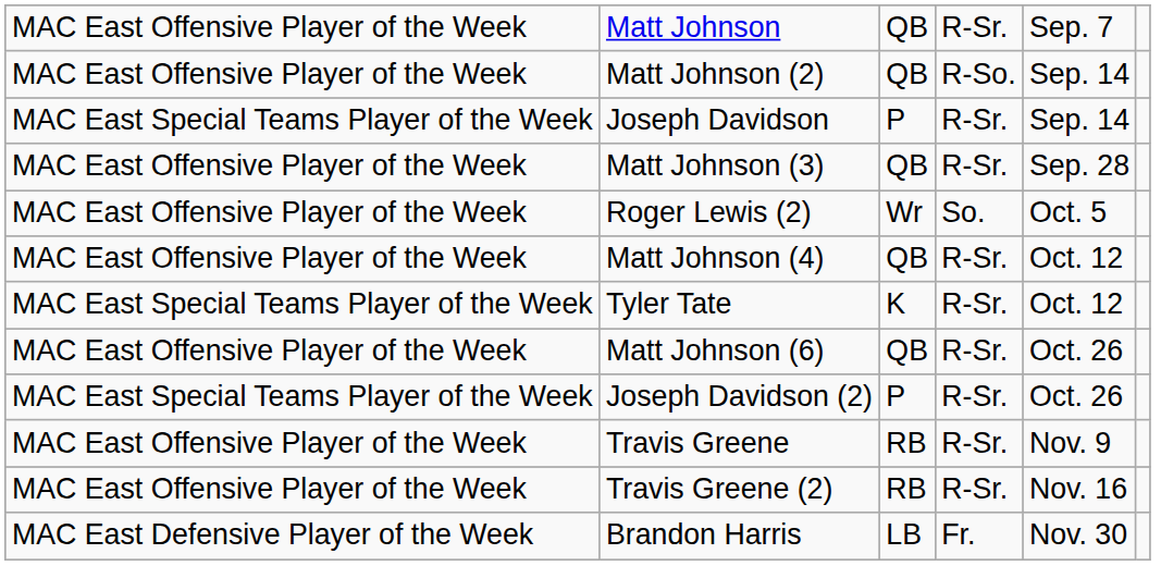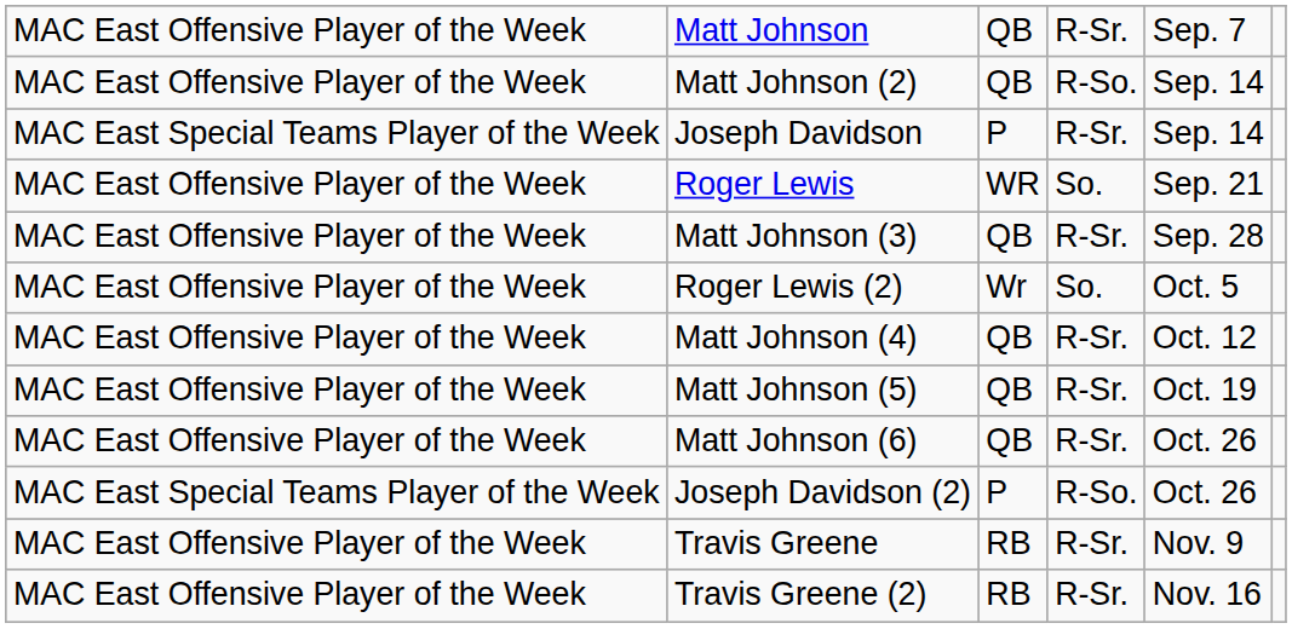 <table class="wikitable">
 <tr>
 <td>MAC East Offensive Player of the Week</td>
 <td><a href='#'>Matt Johnson</a></td>
 <td>QB</td>
 <td>R-Sr.</td>
 <td>Sep. 7</td>
 <td></td>
 </tr>
 <tr>
 <td>MAC East Offensive Player of the Week</td>
 <td>Matt Johnson (2)</td>
 <td>QB</td>
 <td>R-So.</td>
 <td>Sep. 14</td>
 <td></td>
 </tr>
 <tr>
 <td>MAC East Special Teams Player of the Week</td>
 <td>Joseph Davidson</td>
 <td>P</td>
 <td>R-Sr.</td>
 <td>Sep. 14</td>
 <td></td>
 </tr>
 <tr>
 <td>MAC East Offensive Player of the Week</td>
+<td><a href='#'>Roger Lewis</a></td>
+<td>WR</td>
+<td>So.</td>
+<td>Sep. 21</td>
+<td></td>
+</tr>
+<tr>
+<td>MAC East Offensive Player of the Week</td>
 <td>Matt Johnson (3)</td>
 <td>QB</td>
 <td>R-Sr.</td>
 <td>Sep. 28</td>
 <td></td>
 </tr>
 <tr>
 <td>MAC East Offensive Player of the Week</td>
 <td>Roger Lewis (2)</td>
 <td>Wr</td>
 <td>So.</td>
 <td>Oct. 5</td>
 <td></td>
 </tr>
 <tr>
 <td>MAC East Offensive Player of the Week</td>
 <td>Matt Johnson (4)</td>
 <td>QB</td>
 <td>R-Sr.</td>
 <td>Oct. 12</td>
 <td></td>
 </tr>
 <tr>
-<td>MAC East Special Teams Player of the Week</td>
-<td>Tyler Tate</td>
-<td>K</td>
+<td>MAC East Offensive Player of the Week</td>
+<td>Matt Johnson (5)</td>
+<td>QB</td>
 <td>R-Sr.</td>
-<td>Oct. 12</td>
+<td>Oct. 19</td>
 <td></td>
 </tr>
 <tr>
 <td>MAC East Offensive Player of the Week</td>
 <td>Matt Johnson (6)</td>
 <td>QB</td>
 <td>R-Sr.</td>
 <td>Oct. 26</td>
 <td></td>
 </tr>
 <tr>
 <td>MAC East Special Teams Player of the Week</td>
 <td>Joseph Davidson (2)</td>
 <td>P</td>
-<td>R-Sr.</td>
+<td>R-So.</td>
 <td>Oct. 26</td>
 <td></td>
 </tr>
 <tr>
 <td>MAC East Offensive Player of the Week</td>
 <td>Travis Greene</td>
 <td>RB</td>
 <td>R-Sr.</td>
 <td>Nov. 9</td>
 <td></td>
 </tr>
 <tr>
 <td>MAC East Offensive Player of the Week</td>
 <td>Travis Greene (2)</td>
 <td>RB</td>
 <td>R-Sr.</td>
 <td>Nov. 16</td>
 <td></td>
 </tr>
-<tr>
-<td>MAC East Defensive Player of the Week</td>
-<td>Brandon Harris</td>
-<td>LB</td>
-<td>Fr.</td>
-<td>Nov. 30</td>
-<td></td>
-</tr>
 </table>
